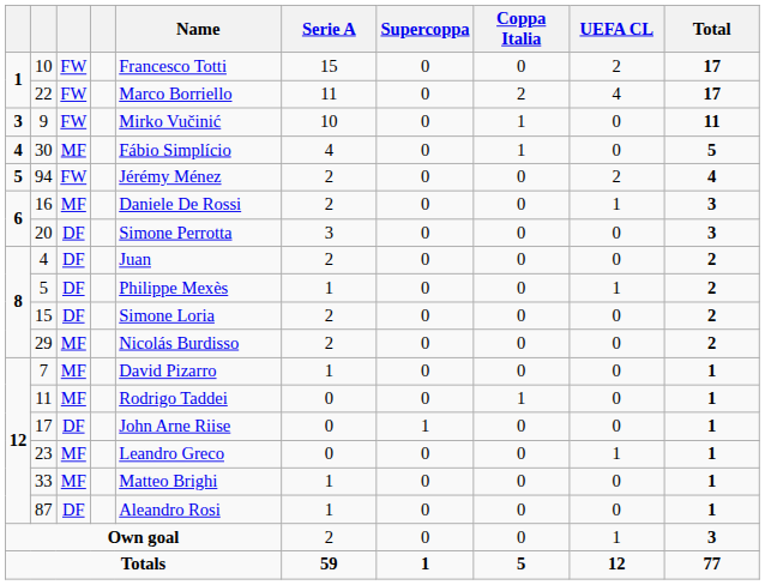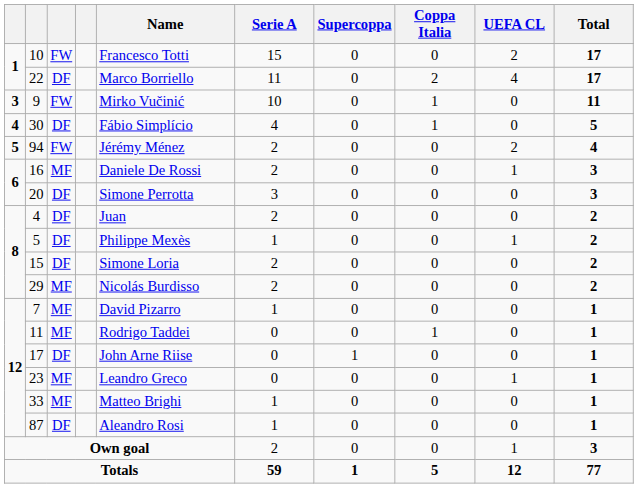 <table class="wikitable" style="text-align:center">
 <tr>
 <th width=15></th>
 <th width=15></th>
 <th width=15></th>
 <th width=15></th>
 <th width=145>Name</th>
 <th width=80><a href='#'>Serie A</a></th>
 <th width=80><a href='#'>Supercoppa</a></th>
 <th width=80><a href='#'>Coppa Italia</a></th>
 <th width=80><a href='#'>UEFA CL</a></th>
 <th width=80>Total</th>
 </tr>
 <tr>
 <td rowspan=2><strong>1</strong></td>
 <td>10</td>
 <td><a href='#'>FW</a></td>
 <td></td>
 <td align=left><a href='#'>Francesco Totti</a></td>
 <td>15</td>
 <td>0</td>
 <td>0</td>
 <td>2</td>
 <td><strong>17</strong></td>
 </tr>
 <tr>
 <td>22</td>
-<td><a href='#'>FW</a></td>
+<td><a href='#'>DF</a></td>
 <td></td>
 <td align=left><a href='#'>Marco Borriello</a></td>
 <td>11</td>
 <td>0</td>
 <td>2</td>
 <td>4</td>
 <td><strong>17</strong></td>
 </tr>
 <tr>
 <td><strong>3</strong></td>
 <td>9</td>
 <td><a href='#'>FW</a></td>
 <td></td>
 <td align=left><a href='#'>Mirko Vučinić</a></td>
 <td>10</td>
 <td>0</td>
 <td>1</td>
 <td>0</td>
 <td><strong>11</strong></td>
 </tr>
 <tr>
 <td><strong>4</strong></td>
 <td>30</td>
-<td><a href='#'>MF</a></td>
+<td><a href='#'>DF</a></td>
 <td></td>
 <td align=left><a href='#'>Fábio Simplício</a></td>
 <td>4</td>
 <td>0</td>
 <td>1</td>
 <td>0</td>
 <td><strong>5</strong></td>
 </tr>
 <tr>
 <td><strong>5</strong></td>
 <td>94</td>
 <td><a href='#'>FW</a></td>
 <td></td>
 <td align=left><a href='#'>Jérémy Ménez</a></td>
 <td>2</td>
 <td>0</td>
 <td>0</td>
 <td>2</td>
 <td><strong>4</strong></td>
 </tr>
 <tr>
 <td rowspan=2><strong>6</strong></td>
 <td>16</td>
 <td><a href='#'>MF</a></td>
 <td></td>
 <td align=left><a href='#'>Daniele De Rossi</a></td>
 <td>2</td>
 <td>0</td>
 <td>0</td>
 <td>1</td>
 <td><strong>3</strong></td>
 </tr>
 <tr>
 <td>20</td>
 <td><a href='#'>DF</a></td>
 <td></td>
 <td align=left><a href='#'>Simone Perrotta</a></td>
 <td>3</td>
 <td>0</td>
 <td>0</td>
 <td>0</td>
 <td><strong>3</strong></td>
 </tr>
 <tr>
 <td rowspan=4><strong>8</strong></td>
 <td>4</td>
 <td><a href='#'>DF</a></td>
 <td></td>
 <td align=left><a href='#'>Juan</a></td>
 <td>2</td>
 <td>0</td>
 <td>0</td>
 <td>0</td>
 <td><strong>2</strong></td>
 </tr>
 <tr>
 <td>5</td>
 <td><a href='#'>DF</a></td>
 <td></td>
 <td align=left><a href='#'>Philippe Mexès</a></td>
 <td>1</td>
 <td>0</td>
 <td>0</td>
 <td>1</td>
 <td><strong>2</strong></td>
 </tr>
 <tr>
 <td>15</td>
 <td><a href='#'>DF</a></td>
 <td></td>
 <td align=left><a href='#'>Simone Loria</a></td>
 <td>2</td>
 <td>0</td>
 <td>0</td>
 <td>0</td>
 <td><strong>2</strong></td>
 </tr>
 <tr>
 <td>29</td>
 <td><a href='#'>MF</a></td>
 <td></td>
 <td align=left><a href='#'>Nicolás Burdisso</a></td>
 <td>2</td>
 <td>0</td>
 <td>0</td>
 <td>0</td>
 <td><strong>2</strong></td>
 </tr>
 <tr>
 <td rowspan=6><strong>12</strong></td>
 <td>7</td>
 <td><a href='#'>MF</a></td>
 <td></td>
 <td align=left><a href='#'>David Pizarro</a></td>
 <td>1</td>
 <td>0</td>
 <td>0</td>
 <td>0</td>
 <td><strong>1</strong></td>
 </tr>
 <tr>
 <td>11</td>
 <td><a href='#'>MF</a></td>
 <td></td>
 <td align=left><a href='#'>Rodrigo Taddei</a></td>
 <td>0</td>
 <td>0</td>
 <td>1</td>
 <td>0</td>
 <td><strong>1</strong></td>
 </tr>
 <tr>
 <td>17</td>
 <td><a href='#'>DF</a></td>
 <td></td>
 <td align=left><a href='#'>John Arne Riise</a></td>
 <td>0</td>
 <td>1</td>
 <td>0</td>
 <td>0</td>
 <td><strong>1</strong></td>
 </tr>
 <tr>
 <td>23</td>
 <td><a href='#'>MF</a></td>
 <td></td>
 <td align=left><a href='#'>Leandro Greco</a></td>
 <td>0</td>
 <td>0</td>
 <td>0</td>
 <td>1</td>
 <td><strong>1</strong></td>
 </tr>
 <tr>
 <td>33</td>
 <td><a href='#'>MF</a></td>
 <td></td>
 <td align=left><a href='#'>Matteo Brighi</a></td>
 <td>1</td>
 <td>0</td>
 <td>0</td>
 <td>0</td>
 <td><strong>1</strong></td>
 </tr>
 <tr>
 <td>87</td>
 <td><a href='#'>DF</a></td>
 <td></td>
 <td align=left><a href='#'>Aleandro Rosi</a></td>
 <td>1</td>
 <td>0</td>
 <td>0</td>
 <td>0</td>
 <td><strong>1</strong></td>
 </tr>
 <tr>
 <td colspan=5><strong>Own goal</strong></td>
 <td>2</td>
 <td>0</td>
 <td>0</td>
 <td>1</td>
 <td><strong>3</strong></td>
 </tr>
 <tr>
 <td colspan=5><strong>Totals</strong></td>
 <td><strong>59</strong></td>
 <td><strong>1</strong></td>
 <td><strong>5</strong></td>
 <td><strong>12</strong></td>
 <td><strong>77</strong></td>
 </tr>
 </table>
